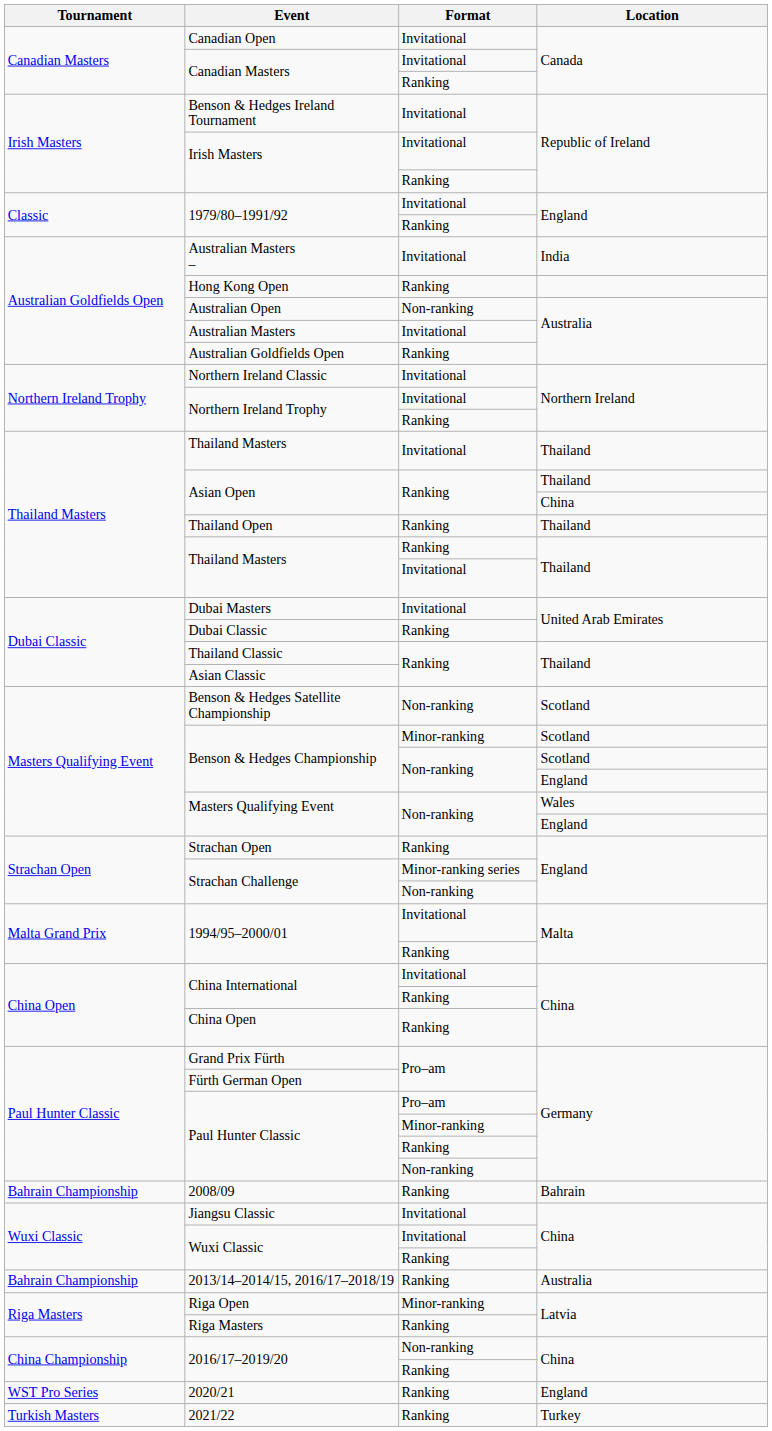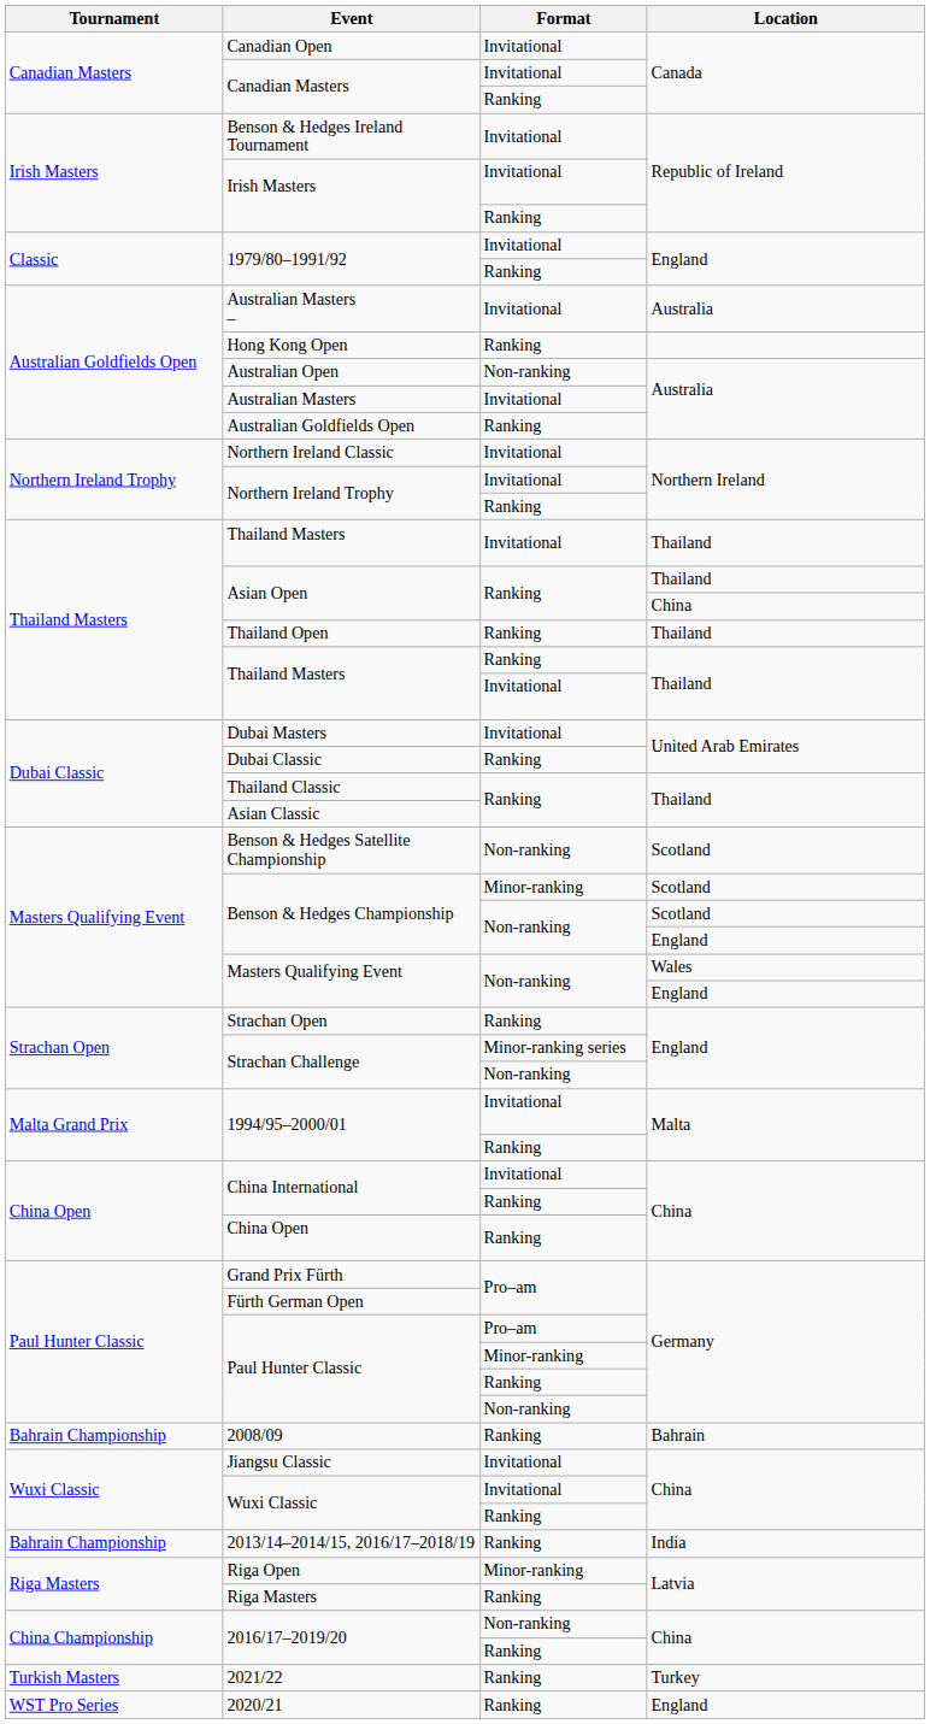 <table class="wikitable">
 <tr>
 <th style="width:20em;">Tournament</th>
 <th style="width:25em;">Event</th>
 <th style="width:15em;">Format</th>
 <th style="width:30em;">Location</th>
 </tr>
 <tr>
 <td rowspan="3"><a href='#'>Canadian Masters</a></td>
 <td>Canadian Open <br> </td>
 <td>Invitational</td>
 <td rowspan="3">Canada <br> </td>
 </tr>
 <tr>
 <td rowspan="2">Canadian Masters <br> </td>
 <td>Invitational<br> </td>
 </tr>
 <tr>
 <td>Ranking <br> </td>
 </tr>
 <tr>
 <td rowspan="3"><a href='#'>Irish Masters</a></td>
 <td>Benson & Hedges Ireland Tournament <br> </td>
 <td>Invitational</td>
 <td rowspan="3">Republic of Ireland <br> </td>
 </tr>
 <tr>
 <td rowspan="2">Irish Masters <br>  <br> </td>
 <td>Invitational <br>  <br> </td>
 </tr>
 <tr>
 <td>Ranking <br> </td>
 </tr>
 <tr>
 <td rowspan="2"><a href='#'>Classic</a></td>
 <td rowspan="2">1979/80–1991/92</td>
 <td>Invitational <br> </td>
 <td rowspan="2">England <br> </td>
 </tr>
 <tr>
 <td>Ranking <br> </td>
 </tr>
 <tr>
 <td rowspan="5"><a href='#'>Australian Goldfields Open</a></td>
 <td>Australian Masters <br> –</td>
 <td>Invitational</td>
-<td>India <br> </td>
+<td>Australia <br> </td>
 </tr>
 <tr>
 <td>Hong Kong Open <br> </td>
 <td>Ranking</td>
 <td></td>
 </tr>
 <tr>
 <td>Australian Open <br> </td>
 <td>Non-ranking</td>
 <td rowspan="3">Australia <br>  <br> </td>
 </tr>
 <tr>
 <td>Australian Masters <br> </td>
 <td>Invitational</td>
 </tr>
 <tr>
 <td>Australian Goldfields Open <br> </td>
 <td>Ranking</td>
 </tr>
 <tr>
 <td rowspan="3"><a href='#'>Northern Ireland Trophy</a></td>
 <td>Northern Ireland Classic <br> </td>
 <td>Invitational</td>
 <td rowspan="3">Northern Ireland <br> </td>
 </tr>
 <tr>
 <td rowspan="2">Northern Ireland Trophy <br> </td>
 <td>Invitational <br> </td>
 </tr>
 <tr>
 <td>Ranking <br> </td>
 </tr>
 <tr>
 <td rowspan="6"><a href='#'>Thailand Masters</a></td>
 <td>Thailand Masters <br>  <br> </td>
 <td>Invitational</td>
 <td>Thailand <br> </td>
 </tr>
 <tr>
 <td rowspan="2">Asian Open <br> </td>
 <td rowspan="2">Ranking</td>
 <td>Thailand <br> </td>
 </tr>
 <tr>
 <td>China <br> </td>
 </tr>
 <tr>
 <td>Thailand Open <br> </td>
 <td>Ranking</td>
 <td>Thailand <br> </td>
 </tr>
 <tr>
 <td rowspan="2">Thailand Masters <br>  <br> </td>
 <td>Ranking <br> </td>
 <td rowspan="2">Thailand <br> </td>
 </tr>
 <tr>
 <td>Invitational <br>  <br> </td>
 </tr>
 <tr>
 <td rowspan="4"><a href='#'>Dubai Classic</a></td>
 <td>Dubai Masters <br> </td>
 <td>Invitational</td>
 <td rowspan="2">United Arab Emirates <br> </td>
 </tr>
 <tr>
 <td>Dubai Classic <br> </td>
 <td>Ranking</td>
 </tr>
 <tr>
 <td>Thailand Classic <br> </td>
 <td rowspan="2">Ranking</td>
 <td rowspan="2">Thailand <br> </td>
 </tr>
 <tr>
 <td>Asian Classic <br> </td>
 </tr>
 <tr>
 <td rowspan="6"><a href='#'>Masters Qualifying Event</a></td>
 <td>Benson & Hedges Satellite Championship <br> </td>
 <td>Non-ranking</td>
 <td>Scotland </td>
 </tr>
 <tr>
 <td rowspan="3">Benson & Hedges Championship <br> </td>
 <td>Minor-ranking <br> </td>
 <td>Scotland </td>
 </tr>
 <tr>
 <td rowspan="2">Non-ranking <br> </td>
 <td>Scotland <br> </td>
 </tr>
 <tr>
 <td>England <br> </td>
 </tr>
 <tr>
 <td rowspan="2">Masters Qualifying Event <br>  <br> </td>
 <td rowspan="2">Non-ranking</td>
 <td>Wales <br> </td>
 </tr>
 <tr>
 <td>England <br> </td>
 </tr>
 <tr>
 <td rowspan="3"><a href='#'>Strachan Open</a></td>
 <td>Strachan Open <br> </td>
 <td>Ranking</td>
 <td rowspan="3">England <br> </td>
 </tr>
 <tr>
 <td rowspan="2">Strachan Challenge <br> </td>
 <td>Minor-ranking series<br> </td>
 </tr>
 <tr>
 <td>Non-ranking <br> </td>
 </tr>
 <tr>
 <td rowspan="2"><a href='#'>Malta Grand Prix</a></td>
 <td rowspan="2">1994/95–2000/01</td>
 <td>Invitational <br>  <br> </td>
 <td rowspan="2">Malta <br> </td>
 </tr>
 <tr>
 <td>Ranking <br> </td>
 </tr>
 <tr>
 <td rowspan="3"><a href='#'>China Open</a></td>
 <td rowspan="2">China International <br> </td>
 <td>Invitational <br> </td>
 <td rowspan="3">China <br> </td>
 </tr>
 <tr>
 <td>Ranking <br> </td>
 </tr>
 <tr>
 <td>China Open <br>  <br> </td>
 <td>Ranking</td>
 </tr>
 <tr>
 <td rowspan="6"><a href='#'>Paul Hunter Classic</a></td>
 <td>Grand Prix Fürth <br> </td>
 <td rowspan="2">Pro–am</td>
 <td rowspan="6">Germany </td>
 </tr>
 <tr>
 <td>Fürth German Open <br> </td>
 </tr>
 <tr>
 <td rowspan="4">Paul Hunter Classic <br> </td>
 <td>Pro–am <br> </td>
 </tr>
 <tr>
 <td>Minor-ranking <br> </td>
 </tr>
 <tr>
 <td>Ranking <br> </td>
 </tr>
 <tr>
 <td>Non-ranking <br> </td>
 </tr>
 <tr>
 <td><a href='#'>Bahrain Championship</a></td>
 <td>2008/09</td>
 <td>Ranking</td>
 <td>Bahrain </td>
 </tr>
 <tr>
 <td rowspan="3"><a href='#'>Wuxi Classic</a></td>
 <td>Jiangsu Classic <br> </td>
 <td>Invitational</td>
 <td rowspan="3">China <br> </td>
 </tr>
 <tr>
 <td rowspan="2">Wuxi Classic <br> </td>
 <td>Invitational <br> </td>
 </tr>
 <tr>
 <td>Ranking <br> </td>
 </tr>
 <tr>
 <td><a href='#'>Bahrain Championship</a></td>
 <td>2013/14–2014/15, 2016/17–2018/19</td>
 <td>Ranking</td>
-<td>Australia <br> </td>
+<td>India <br> </td>
 </tr>
 <tr>
 <td rowspan="2"><a href='#'>Riga Masters</a></td>
 <td>Riga Open  <br> </td>
 <td>Minor-ranking</td>
 <td rowspan="2">Latvia </td>
 </tr>
 <tr>
 <td>Riga Masters  <br> </td>
 <td>Ranking</td>
 </tr>
 <tr>
 <td rowspan="2"><a href='#'>China Championship</a></td>
 <td rowspan="2">2016/17–2019/20</td>
 <td>Non-ranking <br> </td>
 <td rowspan="2">China <br> </td>
 </tr>
 <tr>
 <td>Ranking <br> </td>
 </tr>
 <tr>
+<td><a href='#'>Turkish Masters</a></td>
+<td>2021/22</td>
+<td>Ranking</td>
+<td>Turkey </td>
+</tr>
+<tr>
 <td><a href='#'>WST Pro Series</a></td>
 <td>2020/21</td>
 <td>Ranking</td>
 <td>England </td>
 </tr>
-<tr>
-<td><a href='#'>Turkish Masters</a></td>
-<td>2021/22</td>
-<td>Ranking</td>
-<td>Turkey </td>
-</tr>
 </table>
